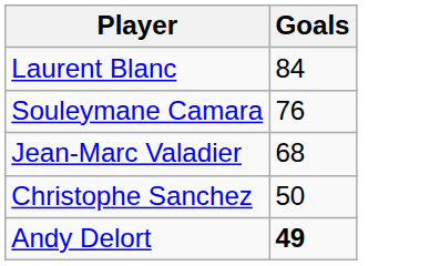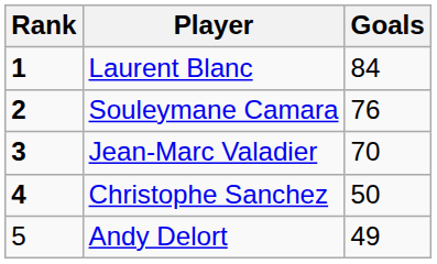 <table class="wikitable">
 <tr>
+<th>Rank</th>
 <th>Player</th>
 <th>Goals</th>
 </tr>
 <tr>
+<td><strong>1</strong></td>
 <td> <a href='#'>Laurent Blanc</a></td>
 <td>84</td>
 </tr>
 <tr>
+<td><strong>2</strong></td>
 <td> <a href='#'>Souleymane Camara</a></td>
 <td>76</td>
 </tr>
 <tr>
+<td><strong>3</strong></td>
 <td> <a href='#'>Jean-Marc Valadier</a></td>
-<td>68</td>
+<td>70</td>
 </tr>
 <tr>
+<td><strong>4</strong></td>
 <td> <a href='#'>Christophe Sanchez</a></td>
 <td>50</td>
 </tr>
 <tr>
+<td>5</td>
 <td> <a href='#'>Andy Delort</a></td>
-<td><strong>49</strong></td>
+<td>49</td>
 </tr>
 </table>
